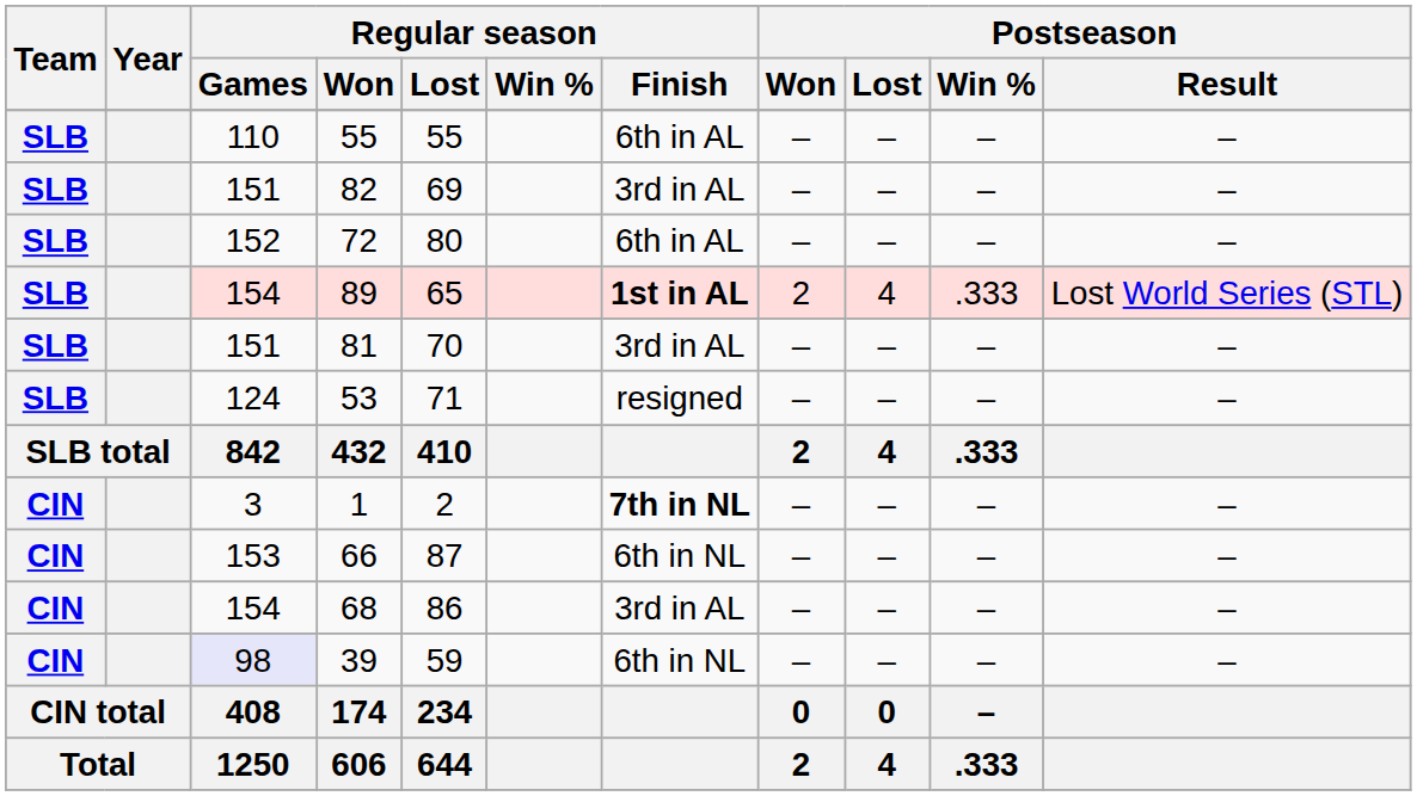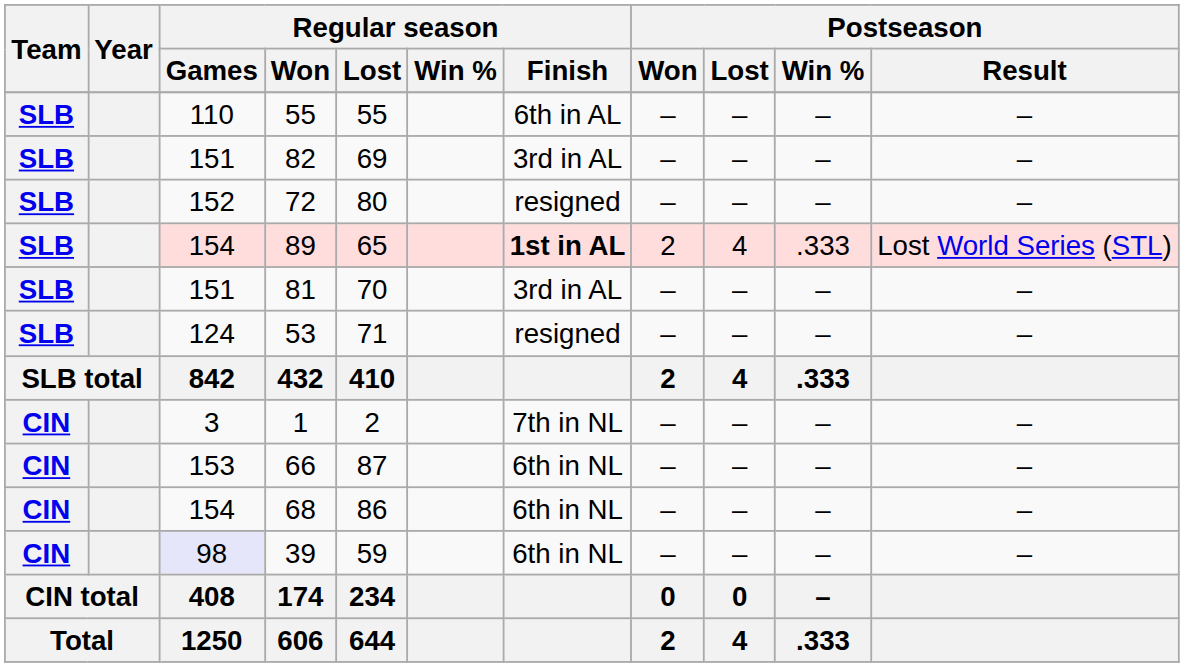 <table class="wikitable" style="font-size: 95%; text-align:center;">
 <tr>
 <th rowspan="2">Team</th>
 <th rowspan="2">Year</th>
 <th colspan="5">Regular season</th>
 <th colspan="4">Postseason</th>
 </tr>
 <tr>
 <th>Games</th>
 <th>Won</th>
 <th>Lost</th>
 <th>Win %</th>
 <th>Finish</th>
 <th>Won</th>
 <th>Lost</th>
 <th>Win %</th>
 <th>Result</th>
 </tr>
 <tr>
 </tr>
 <tr>
 <th><a href='#'>SLB</a></th>
 <th></th>
 <td>110</td>
 <td>55</td>
 <td>55</td>
 <td></td>
 <td>6th in AL</td>
 <td>–</td>
 <td>–</td>
 <td>–</td>
 <td>–</td>
 </tr>
 <tr>
 <th><a href='#'>SLB</a></th>
 <th></th>
 <td>151</td>
 <td>82</td>
 <td>69</td>
 <td></td>
 <td>3rd in AL</td>
 <td>–</td>
 <td>–</td>
 <td>–</td>
 <td>–</td>
 </tr>
 <tr>
 <th><a href='#'>SLB</a></th>
 <th></th>
 <td>152</td>
 <td>72</td>
 <td>80</td>
 <td></td>
-<td>6th in AL</td>
+<td>resigned</td>
 <td>–</td>
 <td>–</td>
 <td>–</td>
 <td>–</td>
 </tr>
 <tr style="background:#fdd">
 <th><a href='#'>SLB</a></th>
 <th></th>
 <td>154</td>
 <td>89</td>
 <td>65</td>
 <td></td>
 <td><strong>1st in AL</strong></td>
 <td>2</td>
 <td>4</td>
 <td>.333</td>
 <td>Lost <a href='#'>World Series</a> (<a href='#'>STL</a>)</td>
 </tr>
 <tr>
 <th><a href='#'>SLB</a></th>
 <th></th>
 <td>151</td>
 <td>81</td>
 <td>70</td>
 <td></td>
 <td>3rd in AL</td>
 <td>–</td>
 <td>–</td>
 <td>–</td>
 <td>–</td>
 </tr>
 <tr>
 <th><a href='#'>SLB</a></th>
 <th></th>
 <td>124</td>
 <td>53</td>
 <td>71</td>
 <td></td>
 <td>resigned</td>
 <td>–</td>
 <td>–</td>
 <td>–</td>
 <td>–</td>
 </tr>
 <tr>
 <th colspan="2">SLB total</th>
 <th>842</th>
 <th>432</th>
 <th>410</th>
 <th></th>
 <th></th>
 <th>2</th>
 <th>4</th>
 <th>.333</th>
 <th></th>
 </tr>
 <tr>
 <th><a href='#'>CIN</a></th>
 <th></th>
 <td>3</td>
 <td>1</td>
 <td>2</td>
 <td></td>
-<td><strong>7th in NL</strong></td>
+<td>7th in NL</td>
 <td>–</td>
 <td>–</td>
 <td>–</td>
 <td>–</td>
 </tr>
 <tr>
 <th><a href='#'>CIN</a></th>
 <th></th>
 <td>153</td>
 <td>66</td>
 <td>87</td>
 <td></td>
 <td>6th in NL</td>
 <td>–</td>
 <td>–</td>
 <td>–</td>
 <td>–</td>
 </tr>
 <tr>
 <th><a href='#'>CIN</a></th>
 <th></th>
 <td>154</td>
 <td>68</td>
 <td>86</td>
 <td></td>
-<td>3rd in AL</td>
+<td>6th in NL</td>
 <td>–</td>
 <td>–</td>
 <td>–</td>
 <td>–</td>
 </tr>
 <tr>
 <th><a href='#'>CIN</a></th>
 <th></th>
 <td style="background: lavender;">98</td>
 <td>39</td>
 <td>59</td>
 <td></td>
 <td>6th in NL</td>
 <td>–</td>
 <td>–</td>
 <td>–</td>
 <td>–</td>
 </tr>
 <tr>
 <th colspan="2">CIN total</th>
 <th>408</th>
 <th>174</th>
 <th>234</th>
 <th></th>
 <th></th>
 <th>0</th>
 <th>0</th>
 <th>–</th>
 <th></th>
 </tr>
 <tr>
 <th colspan="2">Total</th>
 <th>1250</th>
 <th>606</th>
 <th>644</th>
 <th></th>
 <th></th>
 <th>2</th>
 <th>4</th>
 <th>.333</th>
 <th></th>
 </tr>
 </table>
